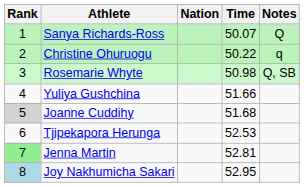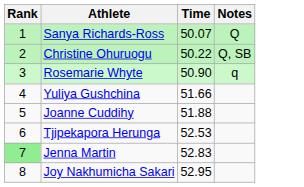 <table class="wikitable sortable" style="text-align:center">
 <tr>
 <th>Rank</th>
 <th>Athlete</th>
-<th>Nation</th>
 <th>Time</th>
 <th>Notes</th>
 </tr>
 <tr bgcolor=#bbf3bb>
 <td>1</td>
 <td align=left><a href='#'>Sanya Richards-Ross</a></td>
-<td align=left></td>
 <td>50.07</td>
 <td>Q</td>
 </tr>
 <tr bgcolor=#bbf3bb>
 <td>2</td>
 <td align=left><a href='#'>Christine Ohuruogu</a></td>
-<td align=left></td>
 <td>50.22</td>
-<td>q</td>
+<td>Q, SB</td>
 </tr>
 <tr bgcolor=#ccf9cc>
 <td>3</td>
 <td align=left><a href='#'>Rosemarie Whyte</a></td>
-<td align=left></td>
-<td>50.98</td>
-<td>Q, SB</td>
+<td>50.90</td>
+<td>q</td>
 </tr>
 <tr>
 <td>4</td>
 <td align=left><a href='#'>Yuliya Gushchina</a></td>
-<td align=left></td>
 <td>51.66</td>
 <td></td>
 </tr>
 <tr>
-<td style="background: lightgrey;">5</td>
+<td>5</td>
 <td align=left><a href='#'>Joanne Cuddihy</a></td>
-<td align=left></td>
-<td>51.68</td>
+<td>51.88</td>
 <td></td>
 </tr>
 <tr>
 <td>6</td>
 <td align=left><a href='#'>Tjipekapora Herunga</a></td>
-<td align=left></td>
 <td>52.53</td>
 <td></td>
 </tr>
 <tr>
 <td style="background: lightgreen;">7</td>
 <td align=left><a href='#'>Jenna Martin</a></td>
-<td align=left></td>
-<td>52.81</td>
+<td>52.83</td>
 <td></td>
 </tr>
 <tr>
-<td style="background: lightblue;">8</td>
+<td>8</td>
 <td align=left><a href='#'>Joy Nakhumicha Sakari</a></td>
-<td align=left></td>
 <td>52.95</td>
 <td></td>
 </tr>
 </table>
